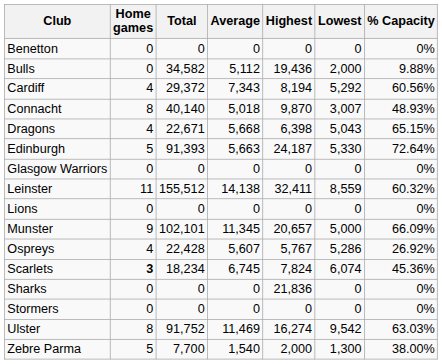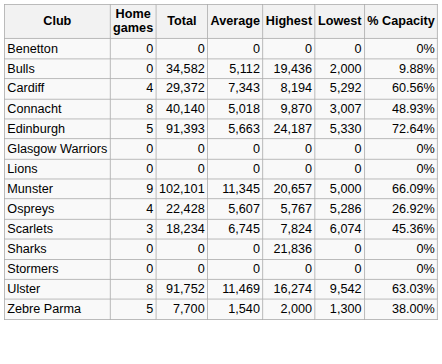 <table class="wikitable sortable" style="text-align:right">
 <tr>
 <th>Club</th>
 <th>Home<br>games</th>
 <th>Total</th>
 <th>Average</th>
 <th>Highest</th>
 <th>Lowest</th>
 <th>% Capacity</th>
 </tr>
 <tr>
 <td style="text-align:left"> Benetton</td>
 <td>0</td>
 <td>0</td>
 <td>0</td>
 <td>0</td>
 <td>0</td>
 <td>0%</td>
 </tr>
 <tr>
 <td style="text-align:left"> Bulls</td>
 <td>0</td>
 <td>34,582</td>
 <td>5,112</td>
 <td>19,436</td>
 <td>2,000</td>
 <td>9.88%</td>
 </tr>
 <tr>
 <td style="text-align:left"> Cardiff</td>
 <td>4</td>
 <td>29,372</td>
 <td>7,343</td>
 <td>8,194</td>
 <td>5,292</td>
 <td>60.56%</td>
 </tr>
 <tr>
 <td style="text-align:left"> Connacht</td>
 <td>8</td>
 <td>40,140</td>
 <td>5,018</td>
 <td>9,870</td>
 <td>3,007</td>
 <td>48.93%</td>
 </tr>
 <tr>
-<td style="text-align:left"> Dragons</td>
-<td>4</td>
-<td>22,671</td>
-<td>5,668</td>
-<td>6,398</td>
-<td>5,043</td>
-<td>65.15%</td>
-</tr>
-<tr>
 <td style="text-align:left"> Edinburgh</td>
 <td>5</td>
 <td>91,393</td>
 <td>5,663</td>
 <td>24,187</td>
 <td>5,330</td>
 <td>72.64%</td>
 </tr>
 <tr>
 <td style="text-align:left"> Glasgow Warriors</td>
 <td>0</td>
 <td>0</td>
 <td>0</td>
 <td>0</td>
 <td>0</td>
 <td>0%</td>
-</tr>
-<tr>
-<td style="text-align:left"> Leinster</td>
-<td>11</td>
-<td>155,512</td>
-<td>14,138</td>
-<td>32,411</td>
-<td>8,559</td>
-<td>60.32%</td>
 </tr>
 <tr>
 <td style="text-align:left"> Lions</td>
 <td>0</td>
 <td>0</td>
 <td>0</td>
 <td>0</td>
 <td>0</td>
 <td>0%</td>
 </tr>
 <tr>
 <td style="text-align:left"> Munster</td>
 <td>9</td>
 <td>102,101</td>
 <td>11,345</td>
 <td>20,657</td>
 <td>5,000</td>
 <td>66.09% </td>
 </tr>
 <tr>
 <td style="text-align:left"> Ospreys</td>
 <td>4</td>
 <td>22,428</td>
 <td>5,607</td>
 <td>5,767</td>
 <td>5,286</td>
 <td>26.92%</td>
 </tr>
 <tr>
 <td style="text-align:left"> Scarlets</td>
-<td><strong>3</strong></td>
+<td>3</td>
 <td>18,234</td>
 <td>6,745</td>
 <td>7,824</td>
 <td>6,074</td>
 <td>45.36%</td>
 </tr>
 <tr>
 <td style="text-align:left"> Sharks</td>
 <td>0</td>
 <td>0</td>
 <td>0</td>
 <td>21,836</td>
 <td>0</td>
 <td>0%</td>
 </tr>
 <tr>
 <td style="text-align:left"> Stormers</td>
 <td>0</td>
 <td>0</td>
 <td>0</td>
 <td>0</td>
 <td>0</td>
 <td>0%</td>
 </tr>
 <tr>
 <td style="text-align:left"> Ulster</td>
 <td>8</td>
 <td>91,752</td>
 <td>11,469</td>
 <td>16,274</td>
 <td>9,542</td>
 <td>63.03%</td>
 </tr>
 <tr>
 <td style="text-align:left"> Zebre Parma</td>
 <td>5</td>
 <td>7,700</td>
 <td>1,540</td>
 <td>2,000</td>
 <td>1,300</td>
 <td>38.00%</td>
 </tr>
 </table>
